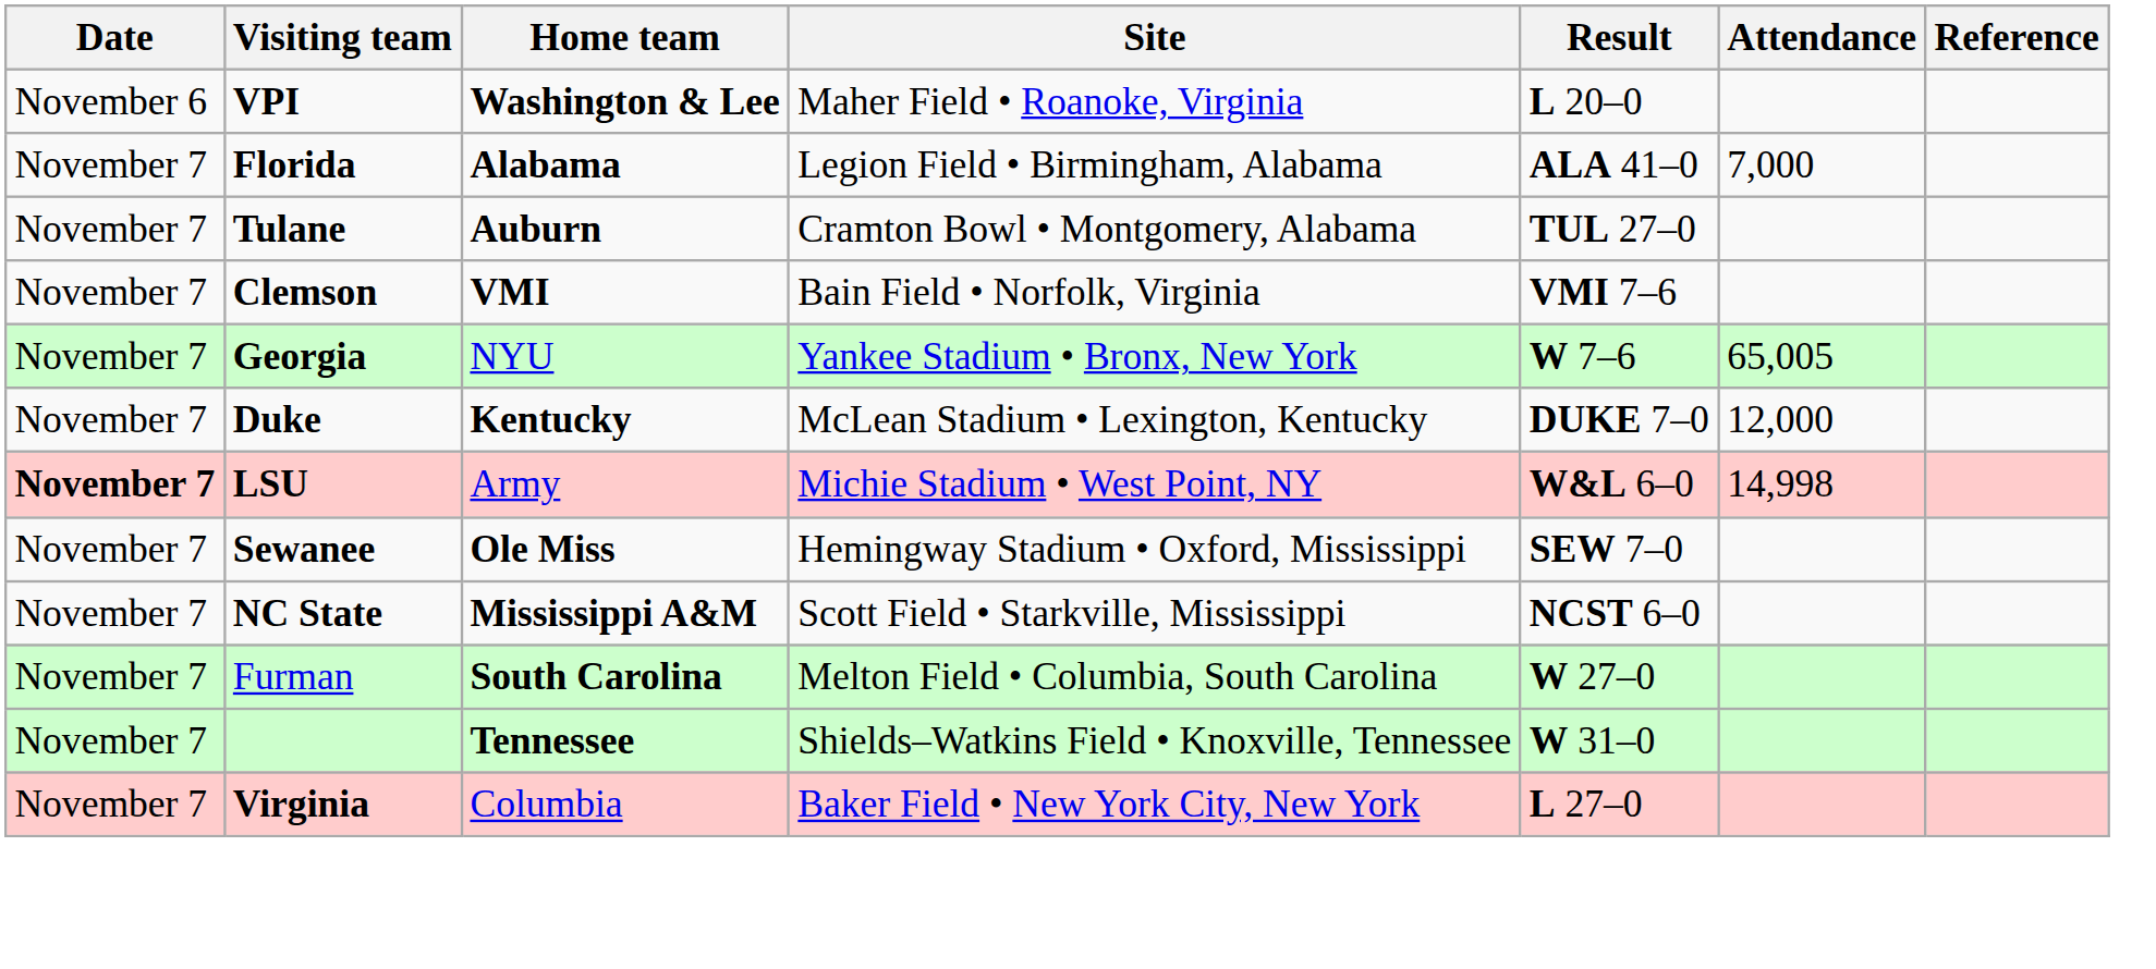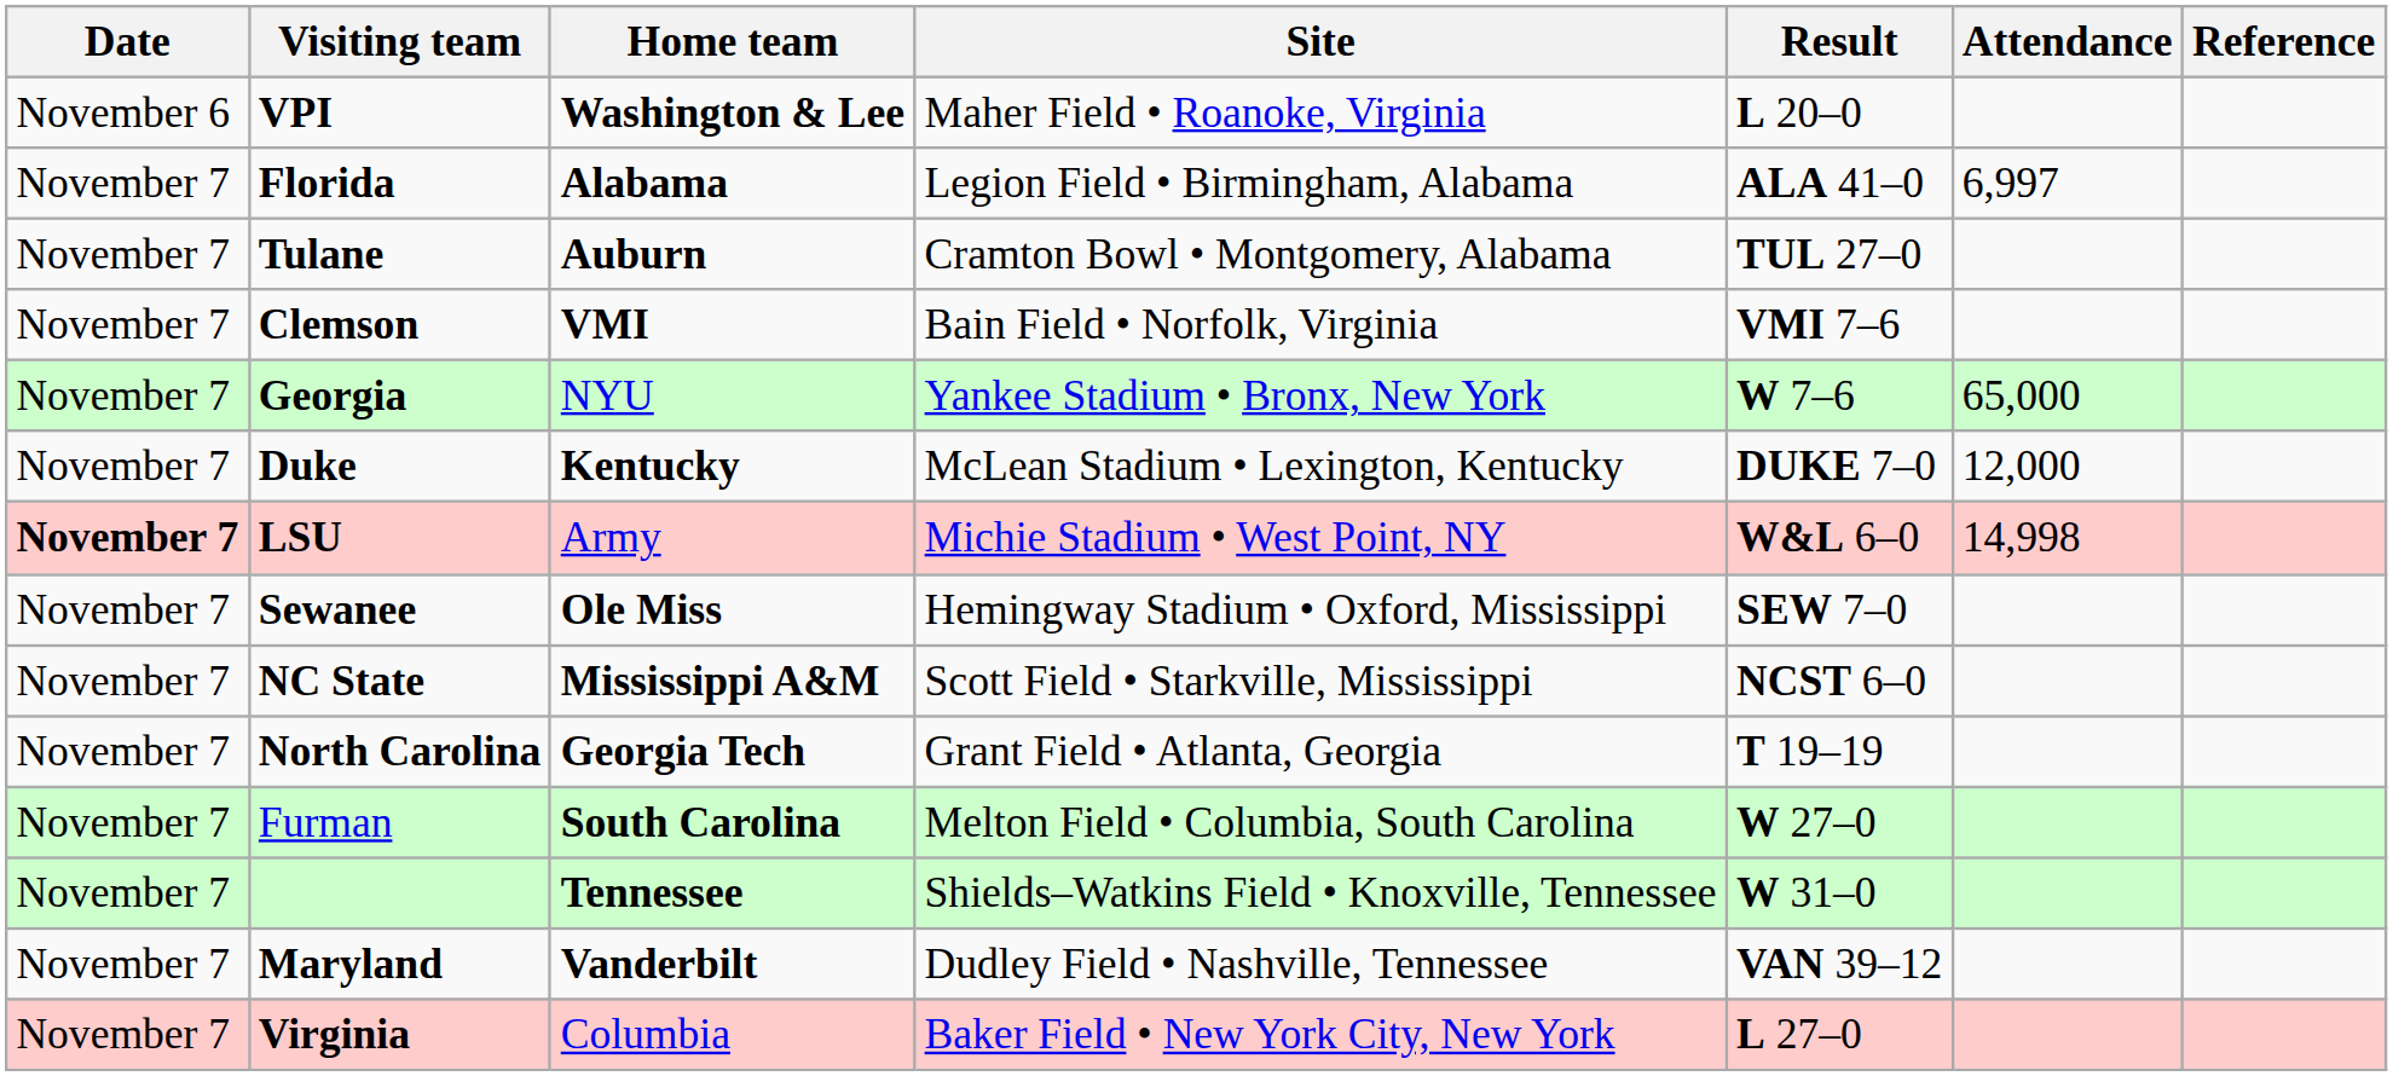 <table class="wikitable" style="font-size:95%;">
 <tr>
 <th>Date</th>
 <th>Visiting team</th>
 <th>Home team</th>
 <th>Site</th>
 <th>Result</th>
 <th>Attendance</th>
 <th class="unsortable">Reference</th>
 </tr>
 <tr bgcolor=>
 <td>November 6</td>
 <td><strong>VPI</strong></td>
 <td><strong>Washington & Lee</strong></td>
 <td>Maher Field • <a href='#'>Roanoke, Virginia</a></td>
 <td><strong>L</strong> 20–0</td>
 <td></td>
 <td></td>
 </tr>
 <tr bgcolor=>
 <td>November 7</td>
 <td><strong>Florida</strong></td>
 <td><strong>Alabama</strong></td>
 <td>Legion Field • Birmingham, Alabama</td>
 <td><strong>ALA</strong> 41–0</td>
-<td>7,000</td>
+<td>6,997</td>
 <td></td>
 </tr>
 <tr bgcolor=>
 <td>November 7</td>
 <td><strong>Tulane</strong></td>
 <td><strong>Auburn</strong></td>
 <td>Cramton Bowl • Montgomery, Alabama</td>
 <td><strong>TUL</strong> 27–0</td>
 <td></td>
 <td></td>
 </tr>
 <tr bgcolor=>
 <td>November 7</td>
 <td><strong>Clemson</strong></td>
 <td><strong>VMI</strong></td>
 <td>Bain Field • Norfolk, Virginia</td>
 <td><strong>VMI</strong> 7–6</td>
 <td></td>
 <td></td>
 </tr>
 <tr bgcolor=ccffcc>
 <td>November 7</td>
 <td><strong>Georgia</strong></td>
 <td><a href='#'>NYU</a></td>
 <td><a href='#'>Yankee Stadium</a> • <a href='#'>Bronx, New York</a></td>
 <td><strong>W</strong> 7–6</td>
-<td>65,005</td>
+<td>65,000</td>
 <td></td>
 </tr>
 <tr bgcolor=>
 <td>November 7</td>
 <td><strong>Duke</strong></td>
 <td><strong>Kentucky</strong></td>
 <td>McLean Stadium • Lexington, Kentucky</td>
 <td><strong>DUKE</strong> 7–0</td>
 <td>12,000</td>
 <td></td>
 </tr>
 <tr bgcolor=ffcccc>
 <td><strong>November 7</strong></td>
 <td><strong>LSU</strong></td>
 <td><a href='#'>Army</a></td>
 <td><a href='#'>Michie Stadium</a> • <a href='#'>West Point, NY</a></td>
 <td><strong>W&L</strong> 6–0</td>
 <td>14,998</td>
 <td></td>
 </tr>
 <tr bgcolor=>
 <td>November 7</td>
 <td><strong>Sewanee</strong></td>
 <td><strong>Ole Miss</strong></td>
 <td>Hemingway Stadium • Oxford, Mississippi</td>
 <td><strong>SEW</strong> 7–0</td>
 <td></td>
 <td></td>
 </tr>
 <tr bgcolor=>
 <td>November 7</td>
 <td><strong>NC State</strong></td>
 <td><strong>Mississippi A&M</strong></td>
 <td>Scott Field • Starkville, Mississippi</td>
 <td><strong>NCST</strong> 6–0</td>
 <td></td>
 <td></td>
 </tr>
+<tr bgcolor=>
+<td>November 7</td>
+<td><strong>North Carolina</strong></td>
+<td><strong>Georgia Tech</strong></td>
+<td>Grant Field • Atlanta, Georgia</td>
+<td><strong>T</strong> 19–19</td>
+<td></td>
+<td></td>
+</tr>
 <tr bgcolor=ccffcc>
 <td>November 7</td>
 <td><a href='#'>Furman</a></td>
 <td><strong>South Carolina</strong></td>
 <td>Melton Field • Columbia, South Carolina</td>
 <td><strong>W</strong> 27–0</td>
 <td></td>
 <td></td>
 </tr>
 <tr bgcolor=ccffcc>
 <td>November 7</td>
 <td></td>
 <td><strong>Tennessee</strong></td>
 <td>Shields–Watkins Field • Knoxville, Tennessee</td>
 <td><strong>W</strong> 31–0</td>
 <td></td>
 <td></td>
 </tr>
+<tr bgcolor=>
+<td>November 7</td>
+<td><strong>Maryland</strong></td>
+<td><strong>Vanderbilt</strong></td>
+<td>Dudley Field • Nashville, Tennessee</td>
+<td><strong>VAN</strong> 39–12</td>
+<td></td>
+<td></td>
+</tr>
 <tr bgcolor=ffcccc>
 <td>November 7</td>
 <td><strong>Virginia</strong></td>
 <td><a href='#'>Columbia</a></td>
 <td><a href='#'>Baker Field</a> • <a href='#'>New York City, New York</a></td>
 <td><strong>L</strong> 27–0</td>
 <td></td>
 <td></td>
 </tr>
 </table>
